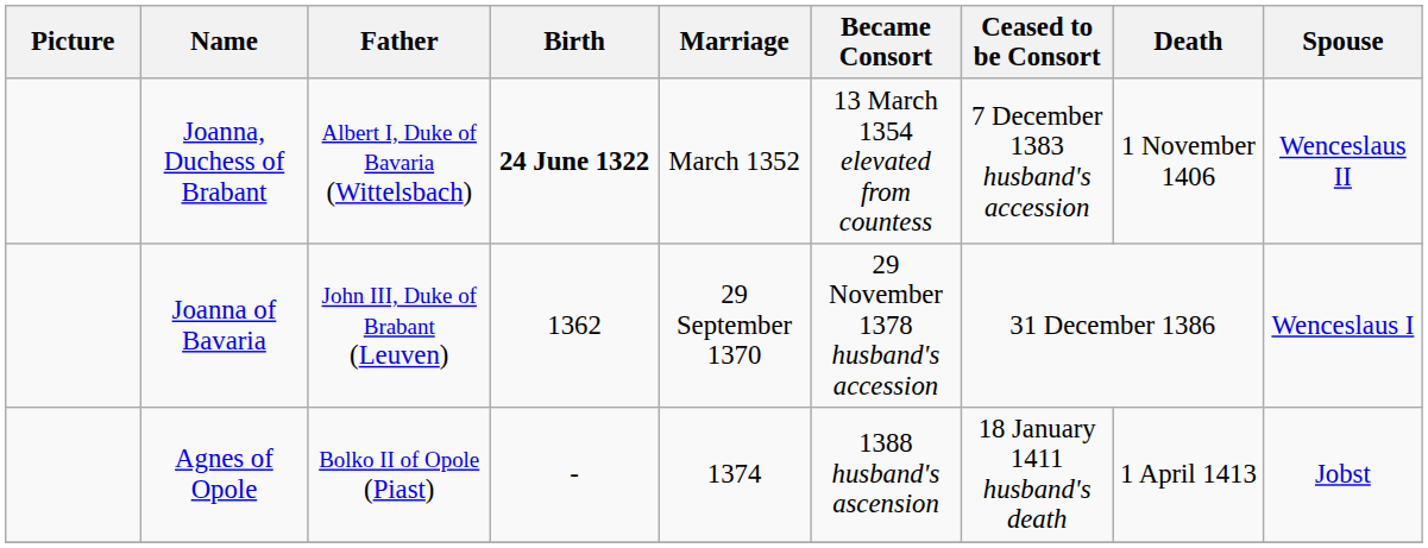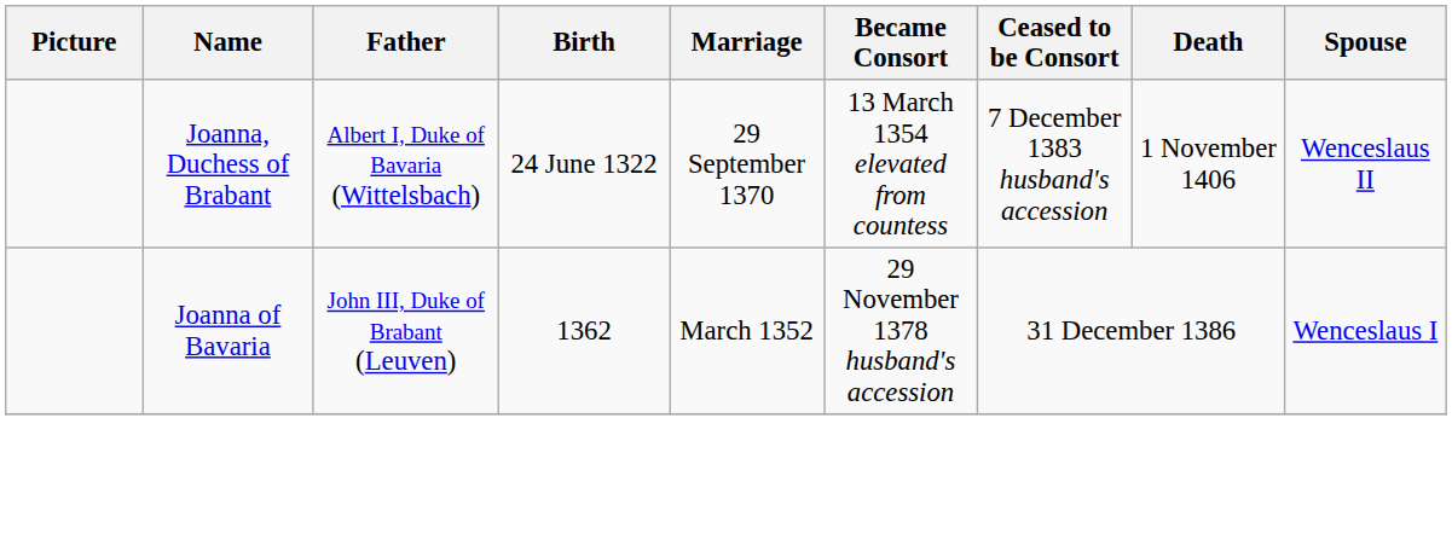 <table width=95% class="wikitable">
 <tr>
 <th width = "8%">Picture</th>
 <th width = "10%">Name</th>
 <th width = "9%">Father</th>
 <th width = "10%">Birth</th>
 <th width = "9%">Marriage</th>
 <th width = "9%">Became Consort</th>
 <th width = "9%">Ceased to be Consort</th>
 <th width = "9%">Death</th>
 <th width = "7%">Spouse</th>
 </tr>
 <tr>
 <td align="center"></td>
 <td align="center"><a href='#'>Joanna, Duchess of Brabant</a></td>
 <td align="center"><small><a href='#'>Albert I, Duke of Bavaria</a></small><br>(<a href='#'>Wittelsbach</a>)</td>
-<td align="center"><strong>24 June 1322</strong></td>
-<td align="center">March 1352</td>
+<td align="center">24 June 1322</td>
+<td align="center">29 September 1370</td>
 <td align="center">13 March 1354<br><em>elevated from countess</em></td>
 <td align="center">7 December 1383<br><em>husband's accession</em></td>
 <td align="center">1 November 1406</td>
 <td align="center"><a href='#'>Wenceslaus II</a></td>
 </tr>
 <tr>
 <td align="center"></td>
 <td align="center"><a href='#'>Joanna of Bavaria</a></td>
 <td align="center"><small><a href='#'>John III, Duke of Brabant</a></small><br>(<a href='#'>Leuven</a>)</td>
 <td align="center">1362</td>
-<td align="center">29 September 1370</td>
+<td align="center">March 1352</td>
 <td align="center">29 November 1378<br><em>husband's accession</em></td>
 <td align="center" colspan="2">31 December 1386</td>
 <td align="center"><a href='#'>Wenceslaus I</a></td>
 </tr>
 <tr>
-<td align="center"></td>
-<td align="center"><a href='#'>Agnes of Opole</a></td>
-<td align="center"><small><a href='#'>Bolko II of Opole</a></small><br>(<a href='#'>Piast</a>)</td>
-<td align="center">-</td>
-<td align="center">1374</td>
-<td align="center">1388<br><em>husband's ascension</em></td>
-<td align="center">18 January 1411<br><em>husband's death</em></td>
-<td align="center">1 April 1413</td>
-<td align="center"><a href='#'>Jobst</a></td>
-</tr>
-<tr>
 </tr>
 </table>
